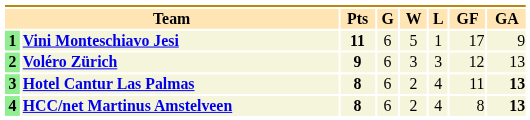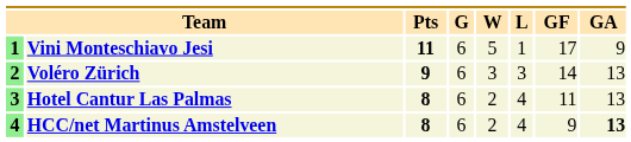 <table width=60%>
 <tr>
 <th colspan="10" bgcolor=#B8860B><span></span></th>
 </tr>
 <tr>
 <th colspan="2" bgcolor=#ffe5b4><span>Team</span></th>
 <th bgcolor=#ffe5b4 align="center"><span><strong>Pts</strong></span></th>
 <th bgcolor=#ffe5b4 align="center"><span>G</span></th>
 <th bgcolor=#ffe5b4 align="center"><span>W</span></th>
 <th bgcolor=#ffe5b4 align="center"><span>L</span></th>
 <th bgcolor=#ffe5b4 align="center"><span>GF</span></th>
 <th bgcolor=#ffe5b4 align="center"><span>GA</span></th>
 </tr>
 <tr>
 <th bgcolor=#90EE90 align="center"><span>1</span></th>
 <td bgcolor=#f5f5dc> <strong><a href='#'>Vini Monteschiavo Jesi</a></strong></td>
 <td bgcolor=#f5f5dc align="center"><strong>11</strong></td>
 <td bgcolor=#f5f5dc align="center">6</td>
 <td bgcolor=#f5f5dc align="center">5</td>
 <td bgcolor=#f5f5dc align="center">1</td>
 <td bgcolor=#f5f5dc align="right">17</td>
 <td bgcolor=#f5f5dc align="right">9</td>
 </tr>
 <tr>
 <th bgcolor=#90EE90 align="center"><span>2</span></th>
 <td bgcolor=#f5f5dc> <strong><a href='#'>Voléro Zürich</a></strong></td>
 <td bgcolor=#f5f5dc align="center"><strong>9</strong></td>
 <td bgcolor=#f5f5dc align="center">6</td>
 <td bgcolor=#f5f5dc align="center">3</td>
 <td bgcolor=#f5f5dc align="center">3</td>
-<td bgcolor=#f5f5dc align="right">12</td>
+<td bgcolor=#f5f5dc align="right">14</td>
 <td bgcolor=#f5f5dc align="right">13</td>
 </tr>
 <tr>
 <th bgcolor=#90EE90 align="center"><span>3</span></th>
 <td bgcolor=#f5f5dc> <strong><a href='#'>Hotel Cantur Las Palmas</a></strong></td>
 <td bgcolor=#f5f5dc align="center"><strong>8</strong></td>
 <td bgcolor=#f5f5dc align="center">6</td>
 <td bgcolor=#f5f5dc align="center">2</td>
 <td bgcolor=#f5f5dc align="center">4</td>
 <td bgcolor=#f5f5dc align="right">11</td>
-<td bgcolor=#f5f5dc align="right"><strong>13</strong></td>
+<td bgcolor=#f5f5dc align="right">13</td>
 </tr>
 <tr>
 <th bgcolor=#90EE90 align="center"><span>4</span></th>
 <td bgcolor=#f5f5dc> <strong><a href='#'>HCC/net Martinus Amstelveen</a></strong></td>
 <td bgcolor=#f5f5dc align="center"><strong>8</strong></td>
 <td bgcolor=#f5f5dc align="center">6</td>
 <td bgcolor=#f5f5dc align="center">2</td>
 <td bgcolor=#f5f5dc align="center">4</td>
-<td bgcolor=#f5f5dc align="right">8</td>
+<td bgcolor=#f5f5dc align="right">9</td>
 <td bgcolor=#f5f5dc align="right"><strong>13</strong></td>
 </tr>
 </table>
